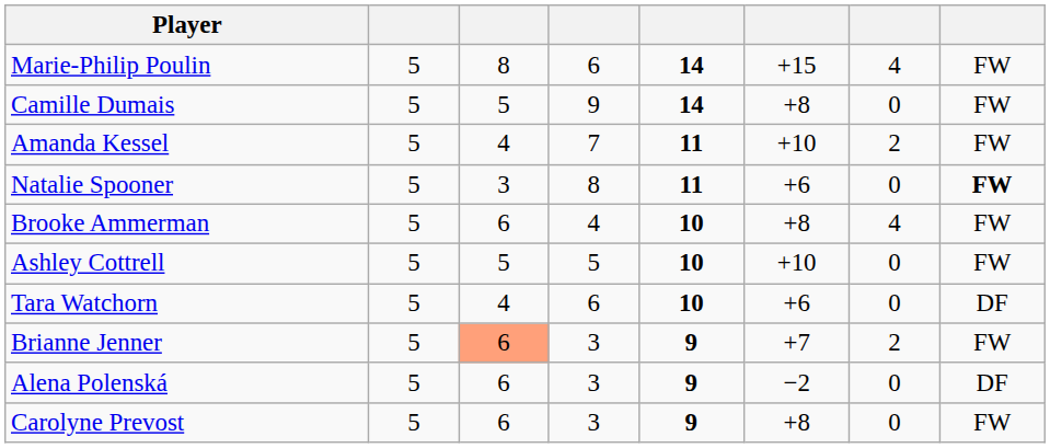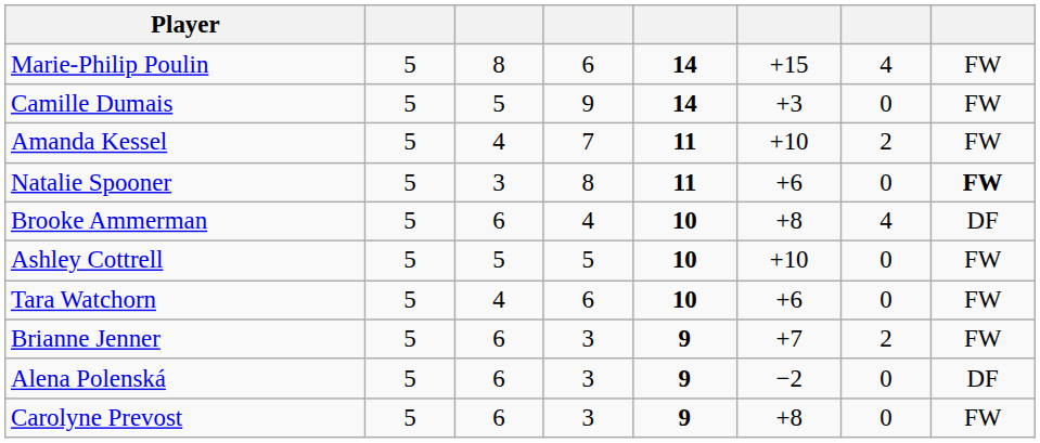 <table class="wikitable sortable" style="text-align:center;">
 <tr>
 <th style="width:225px;">Player</th>
 <th style="width:50px;"></th>
 <th style="width:50px;"></th>
 <th style="width:50px;"></th>
 <th style="width:60px;"></th>
 <th style="width:60px;"></th>
 <th style="width:50px;"></th>
 <th style="width:60px;"></th>
 </tr>
 <tr>
 <td style="text-align:left;"> <a href='#'>Marie-Philip Poulin</a></td>
 <td>5</td>
 <td>8</td>
 <td>6</td>
 <td><strong>14</strong></td>
 <td>+15</td>
 <td>4</td>
 <td>FW</td>
 </tr>
 <tr>
 <td style="text-align:left;"> <a href='#'>Camille Dumais</a></td>
 <td>5</td>
 <td>5</td>
 <td>9</td>
 <td><strong>14</strong></td>
-<td>+8</td>
+<td>+3</td>
 <td>0</td>
 <td>FW</td>
 </tr>
 <tr>
 <td style="text-align:left;"> <a href='#'>Amanda Kessel</a></td>
 <td>5</td>
 <td>4</td>
 <td>7</td>
 <td><strong>11</strong></td>
 <td>+10</td>
 <td>2</td>
 <td>FW</td>
 </tr>
 <tr>
 <td style="text-align:left;"> <a href='#'>Natalie Spooner</a></td>
 <td>5</td>
 <td>3</td>
 <td>8</td>
 <td><strong>11</strong></td>
 <td>+6</td>
 <td>0</td>
 <td><strong>FW</strong></td>
 </tr>
 <tr>
 <td style="text-align:left;"> <a href='#'>Brooke Ammerman</a></td>
 <td>5</td>
 <td>6</td>
 <td>4</td>
 <td><strong>10</strong></td>
 <td>+8</td>
 <td>4</td>
-<td>FW</td>
+<td>DF</td>
 </tr>
 <tr>
 <td style="text-align:left;"> <a href='#'>Ashley Cottrell</a></td>
 <td>5</td>
 <td>5</td>
 <td>5</td>
 <td><strong>10</strong></td>
 <td>+10</td>
 <td>0</td>
 <td>FW</td>
 </tr>
 <tr>
 <td style="text-align:left;"> <a href='#'>Tara Watchorn</a></td>
 <td>5</td>
 <td>4</td>
 <td>6</td>
 <td><strong>10</strong></td>
 <td>+6</td>
 <td>0</td>
-<td>DF</td>
+<td>FW</td>
 </tr>
 <tr>
 <td style="text-align:left;"> <a href='#'>Brianne Jenner</a></td>
 <td>5</td>
-<td style="background: lightsalmon;">6</td>
+<td>6</td>
 <td>3</td>
 <td><strong>9</strong></td>
 <td>+7</td>
 <td>2</td>
 <td>FW</td>
 </tr>
 <tr>
 <td style="text-align:left;"> <a href='#'>Alena Polenská</a></td>
 <td>5</td>
 <td>6</td>
 <td>3</td>
 <td><strong>9</strong></td>
 <td>−2</td>
 <td>0</td>
 <td>DF</td>
 </tr>
 <tr>
 <td style="text-align:left;"> <a href='#'>Carolyne Prevost</a></td>
 <td>5</td>
 <td>6</td>
 <td>3</td>
 <td><strong>9</strong></td>
 <td>+8</td>
 <td>0</td>
 <td>FW</td>
 </tr>
 </table>
